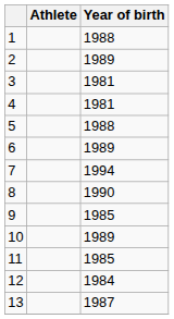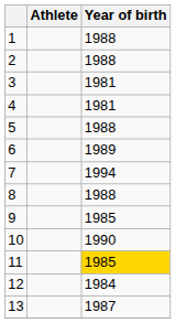 <table class = "wikitable sortable">
 <tr>
 <th></th>
 <th>Athlete</th>
 <th>Year of birth</th>
 </tr>
 <tr>
 <td>1</td>
 <td></td>
 <td>1988</td>
 </tr>
 <tr>
 <td>2</td>
 <td></td>
-<td>1989</td>
+<td>1988</td>
 </tr>
 <tr>
 <td>3</td>
 <td></td>
 <td>1981</td>
 </tr>
 <tr>
 <td>4</td>
 <td></td>
 <td>1981</td>
 </tr>
 <tr>
 <td>5</td>
 <td></td>
 <td>1988</td>
 </tr>
 <tr>
 <td>6</td>
 <td></td>
 <td>1989</td>
 </tr>
 <tr>
 <td>7</td>
 <td></td>
 <td>1994</td>
 </tr>
 <tr>
 <td>8</td>
 <td></td>
-<td>1990</td>
+<td>1988</td>
 </tr>
 <tr>
 <td>9</td>
 <td></td>
 <td>1985</td>
 </tr>
 <tr>
 <td>10</td>
 <td></td>
-<td>1989</td>
+<td>1990</td>
 </tr>
 <tr>
 <td>11</td>
 <td></td>
-<td>1985</td>
+<td style="background: gold;">1985</td>
 </tr>
 <tr>
 <td>12</td>
 <td></td>
 <td>1984</td>
 </tr>
 <tr>
 <td>13</td>
 <td></td>
 <td>1987</td>
 </tr>
 <tr>
 </tr>
 </table>
